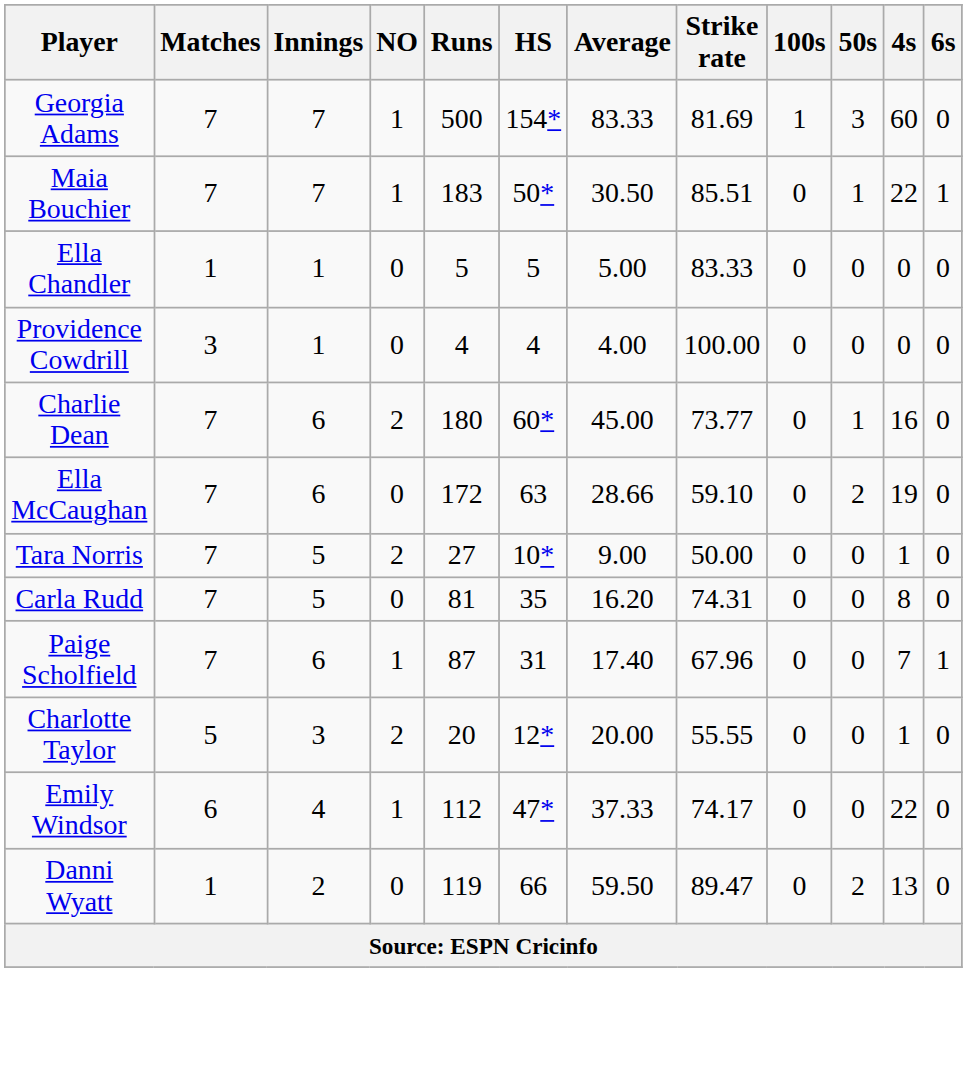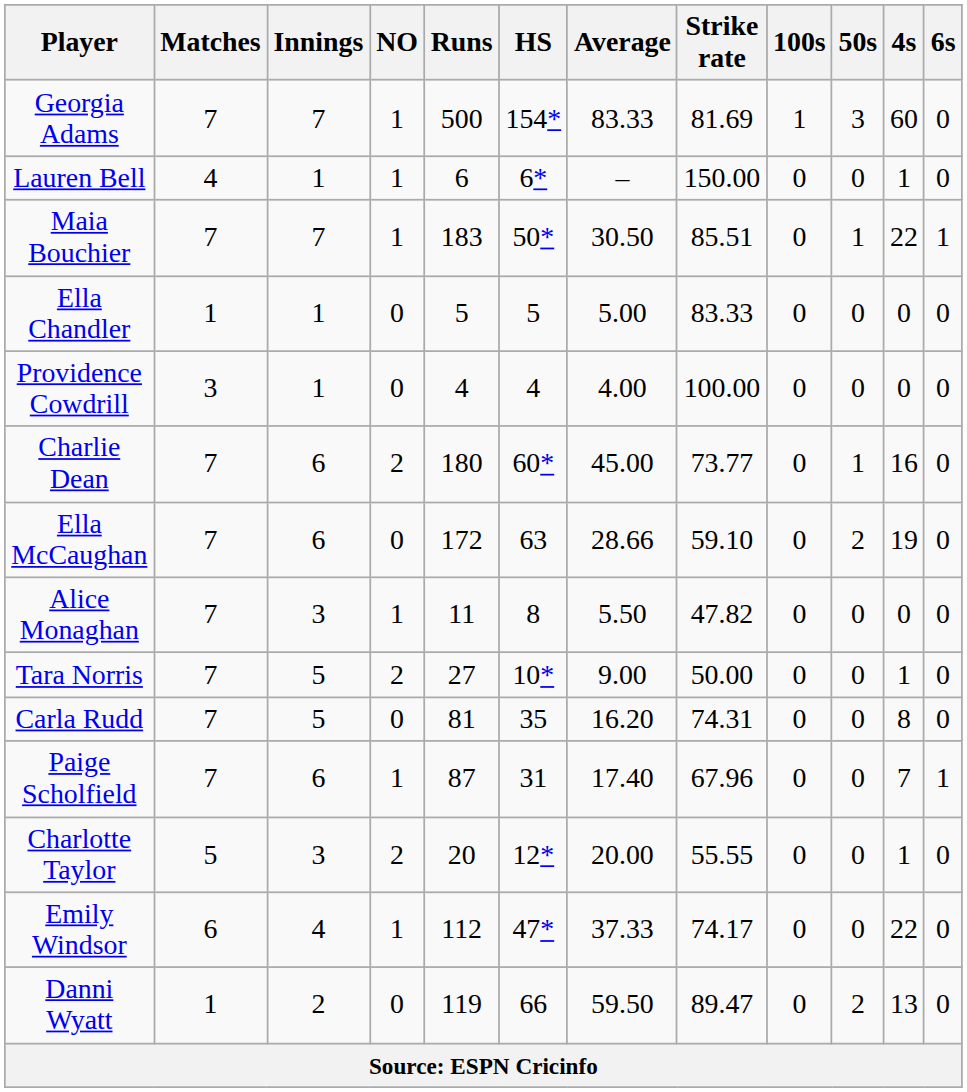 <table class="wikitable" style="text-align:center; width:55%;">
 <tr>
 <th>Player</th>
 <th>Matches</th>
 <th>Innings</th>
 <th>NO</th>
 <th>Runs</th>
 <th>HS</th>
 <th>Average</th>
 <th>Strike rate</th>
 <th>100s</th>
 <th>50s</th>
 <th>4s</th>
 <th>6s</th>
 </tr>
 <tr>
 <td><a href='#'>Georgia Adams</a></td>
 <td>7</td>
 <td>7</td>
 <td>1</td>
 <td>500</td>
 <td>154<a href='#'>*</a></td>
 <td>83.33</td>
 <td>81.69</td>
 <td>1</td>
 <td>3</td>
 <td>60</td>
+<td>0</td>
+</tr>
+<tr>
+<td><a href='#'>Lauren Bell</a></td>
+<td>4</td>
+<td>1</td>
+<td>1</td>
+<td>6</td>
+<td>6<a href='#'>*</a></td>
+<td>–</td>
+<td>150.00</td>
+<td>0</td>
+<td>0</td>
+<td>1</td>
 <td>0</td>
 </tr>
 <tr>
 <td><a href='#'>Maia Bouchier</a></td>
 <td>7</td>
 <td>7</td>
 <td>1</td>
 <td>183</td>
 <td>50<a href='#'>*</a></td>
 <td>30.50</td>
 <td>85.51</td>
 <td>0</td>
 <td>1</td>
 <td>22</td>
 <td>1</td>
 </tr>
 <tr>
 <td><a href='#'>Ella Chandler</a></td>
 <td>1</td>
 <td>1</td>
 <td>0</td>
 <td>5</td>
 <td>5</td>
 <td>5.00</td>
 <td>83.33</td>
 <td>0</td>
 <td>0</td>
 <td>0</td>
 <td>0</td>
 </tr>
 <tr>
 <td><a href='#'>Providence Cowdrill</a></td>
 <td>3</td>
 <td>1</td>
 <td>0</td>
 <td>4</td>
 <td>4</td>
 <td>4.00</td>
 <td>100.00</td>
 <td>0</td>
 <td>0</td>
 <td>0</td>
 <td>0</td>
 </tr>
 <tr>
 <td><a href='#'>Charlie Dean</a></td>
 <td>7</td>
 <td>6</td>
 <td>2</td>
 <td>180</td>
 <td>60<a href='#'>*</a></td>
 <td>45.00</td>
 <td>73.77</td>
 <td>0</td>
 <td>1</td>
 <td>16</td>
 <td>0</td>
 </tr>
 <tr>
 <td><a href='#'>Ella McCaughan</a></td>
 <td>7</td>
 <td>6</td>
 <td>0</td>
 <td>172</td>
 <td>63</td>
 <td>28.66</td>
 <td>59.10</td>
 <td>0</td>
 <td>2</td>
 <td>19</td>
+<td>0</td>
+</tr>
+<tr>
+<td><a href='#'>Alice Monaghan</a></td>
+<td>7</td>
+<td>3</td>
+<td>1</td>
+<td>11</td>
+<td>8</td>
+<td>5.50</td>
+<td>47.82</td>
+<td>0</td>
+<td>0</td>
+<td>0</td>
 <td>0</td>
 </tr>
 <tr>
 <td><a href='#'>Tara Norris</a></td>
 <td>7</td>
 <td>5</td>
 <td>2</td>
 <td>27</td>
 <td>10<a href='#'>*</a></td>
 <td>9.00</td>
 <td>50.00</td>
 <td>0</td>
 <td>0</td>
 <td>1</td>
 <td>0</td>
 </tr>
 <tr>
 <td><a href='#'>Carla Rudd</a></td>
 <td>7</td>
 <td>5</td>
 <td>0</td>
 <td>81</td>
 <td>35</td>
 <td>16.20</td>
 <td>74.31</td>
 <td>0</td>
 <td>0</td>
 <td>8</td>
 <td>0</td>
 </tr>
 <tr>
 <td><a href='#'>Paige Scholfield</a></td>
 <td>7</td>
 <td>6</td>
 <td>1</td>
 <td>87</td>
 <td>31</td>
 <td>17.40</td>
 <td>67.96</td>
 <td>0</td>
 <td>0</td>
 <td>7</td>
 <td>1</td>
 </tr>
 <tr>
 <td><a href='#'>Charlotte Taylor</a></td>
 <td>5</td>
 <td>3</td>
 <td>2</td>
 <td>20</td>
 <td>12<a href='#'>*</a></td>
 <td>20.00</td>
 <td>55.55</td>
 <td>0</td>
 <td>0</td>
 <td>1</td>
 <td>0</td>
 </tr>
 <tr>
 <td><a href='#'>Emily Windsor</a></td>
 <td>6</td>
 <td>4</td>
 <td>1</td>
 <td>112</td>
 <td>47<a href='#'>*</a></td>
 <td>37.33</td>
 <td>74.17</td>
 <td>0</td>
 <td>0</td>
 <td>22</td>
 <td>0</td>
 </tr>
 <tr>
 <td><a href='#'>Danni Wyatt</a></td>
 <td>1</td>
 <td>2</td>
 <td>0</td>
 <td>119</td>
 <td>66</td>
 <td>59.50</td>
 <td>89.47</td>
 <td>0</td>
 <td>2</td>
 <td>13</td>
 <td>0</td>
 </tr>
 <tr>
 <th colspan="12"><small>Source: ESPN Cricinfo </small></th>
 </tr>
 </table>
